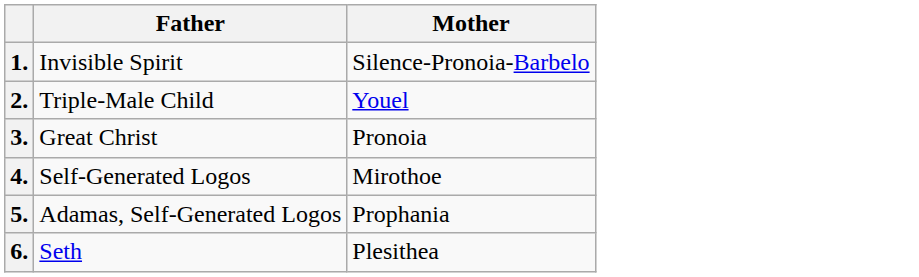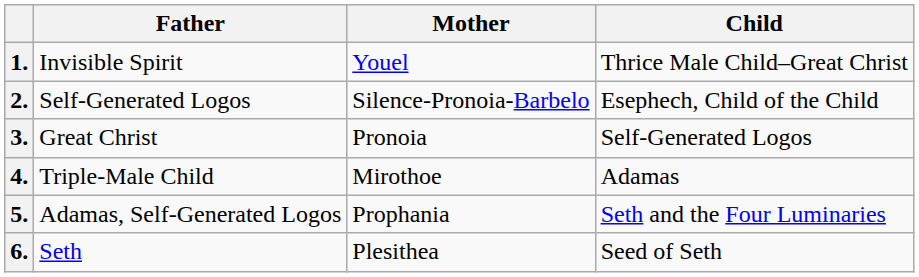 <table class="wikitable">
 <tr>
 <th></th>
 <th>Father</th>
 <th>Mother</th>
+<th>Child</th>
 </tr>
 <tr>
 <th>1.</th>
 <td>Invisible Spirit</td>
-<td>Silence-Pronoia-<a href='#'>Barbelo</a></td>
+<td><a href='#'>Youel</a></td>
+<td>Thrice Male Child–Great Christ</td>
 </tr>
 <tr>
 <th>2.</th>
-<td>Triple-Male Child</td>
-<td><a href='#'>Youel</a></td>
+<td>Self-Generated Logos</td>
+<td>Silence-Pronoia-<a href='#'>Barbelo</a></td>
+<td>Esephech, Child of the Child</td>
 </tr>
 <tr>
 <th>3.</th>
 <td>Great Christ</td>
 <td>Pronoia</td>
+<td>Self-Generated Logos</td>
 </tr>
 <tr>
 <th>4.</th>
-<td>Self-Generated Logos</td>
+<td>Triple-Male Child</td>
 <td>Mirothoe</td>
+<td>Adamas</td>
 </tr>
 <tr>
 <th>5.</th>
 <td>Adamas, Self-Generated Logos</td>
 <td>Prophania</td>
+<td><a href='#'>Seth</a> and the <a href='#'>Four Luminaries</a></td>
 </tr>
 <tr>
 <th>6.</th>
 <td><a href='#'>Seth</a></td>
 <td>Plesithea</td>
+<td>Seed of Seth</td>
 </tr>
 </table>
